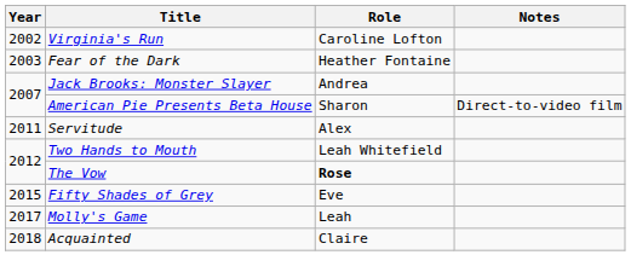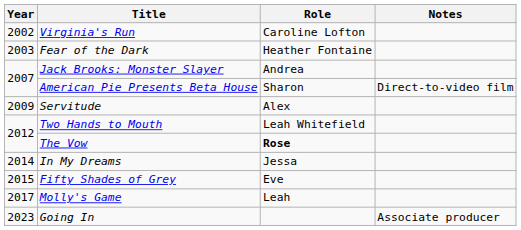 <table class="wikitable sortable">
 <tr>
 <th>Year</th>
 <th>Title</th>
 <th>Role</th>
 <th class="unsortable">Notes</th>
 </tr>
 <tr>
 <td>2002</td>
 <td><em><a href='#'>Virginia's Run</a></em></td>
 <td>Caroline Lofton</td>
 <td></td>
 </tr>
 <tr>
 <td>2003</td>
 <td><em>Fear of the Dark</em></td>
 <td>Heather Fontaine</td>
 <td></td>
 </tr>
 <tr>
 <td rowspan=2>2007</td>
 <td><em><a href='#'>Jack Brooks: Monster Slayer</a></em></td>
 <td>Andrea</td>
 <td></td>
 </tr>
 <tr>
 <td><em><a href='#'>American Pie Presents Beta House</a></em></td>
 <td>Sharon</td>
 <td>Direct-to-video film</td>
 </tr>
 <tr>
-<td>2011</td>
+<td>2009</td>
 <td><em>Servitude</em></td>
 <td>Alex</td>
 <td></td>
 </tr>
 <tr>
 <td rowspan=2>2012</td>
 <td><em><a href='#'>Two Hands to Mouth</a></em></td>
 <td>Leah Whitefield</td>
 <td></td>
 </tr>
 <tr>
 <td data-sort-value="Vow, The"><em><a href='#'>The Vow</a></em></td>
 <td><strong>Rose</strong></td>
 <td></td>
 </tr>
 <tr>
+<td>2014</td>
+<td><em>In My Dreams</em></td>
+<td>Jessa</td>
+<td></td>
+</tr>
+<tr>
 <td>2015</td>
 <td><em><a href='#'>Fifty Shades of Grey</a></em></td>
 <td>Eve</td>
 <td></td>
 </tr>
 <tr>
 <td>2017</td>
 <td><em><a href='#'>Molly's Game</a></em></td>
 <td>Leah</td>
 <td></td>
 </tr>
 <tr>
-<td>2018</td>
-<td><em>Acquainted</em></td>
-<td>Claire</td>
+<td>2023</td>
+<td><em>Going In</em></td>
 <td></td>
+<td>Associate producer</td>
 </tr>
 </table>
